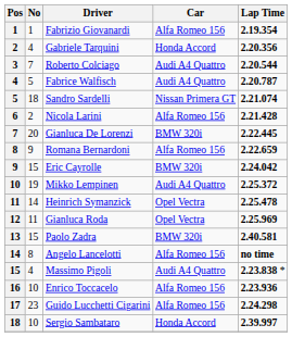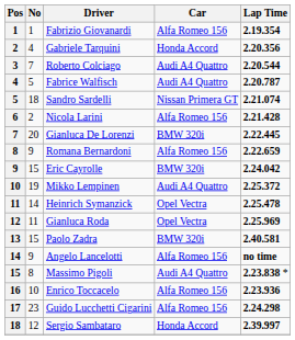 <table class="wikitable" style="font-size: 80%;">
 <tr>
 <th>Pos</th>
 <th>No</th>
 <th>Driver</th>
 <th>Car</th>
 <th>Lap Time</th>
 </tr>
 <tr>
 <th>1</th>
 <td>1</td>
 <td> <a href='#'>Fabrizio Giovanardi</a></td>
 <td><a href='#'>Alfa Romeo 156</a></td>
 <td><strong>2.19.354</strong></td>
 </tr>
 <tr>
 <th>2</th>
 <td>4</td>
 <td> <a href='#'>Gabriele Tarquini</a></td>
 <td><a href='#'>Honda Accord</a></td>
 <td><strong>2.20.356</strong></td>
 </tr>
 <tr>
 <th>3</th>
 <td>7</td>
 <td> <a href='#'>Roberto Colciago</a></td>
 <td><a href='#'>Audi A4 Quattro</a></td>
 <td><strong>2.20.544</strong></td>
 </tr>
 <tr>
 <th>4</th>
 <td>5</td>
 <td> <a href='#'>Fabrice Walfisch</a></td>
 <td><a href='#'>Audi A4 Quattro</a></td>
 <td><strong>2.20.787</strong></td>
 </tr>
 <tr>
 <th>5</th>
 <td>18</td>
 <td> <a href='#'>Sandro Sardelli</a></td>
 <td><a href='#'>Nissan Primera GT</a></td>
 <td><strong>2.21.074</strong></td>
 </tr>
 <tr>
 <th>6</th>
 <td>2</td>
 <td> <a href='#'>Nicola Larini</a></td>
 <td><a href='#'>Alfa Romeo 156</a></td>
 <td><strong>2.21.428</strong></td>
 </tr>
 <tr>
 <th>7</th>
 <td>20</td>
 <td> <a href='#'>Gianluca De Lorenzi</a></td>
 <td><a href='#'>BMW 320i</a></td>
 <td><strong>2.22.445</strong></td>
 </tr>
 <tr>
 <th>8</th>
 <td>9</td>
 <td> <a href='#'>Romana Bernardoni</a></td>
 <td><a href='#'>Alfa Romeo 156</a></td>
 <td><strong>2.22.659</strong></td>
 </tr>
 <tr>
 <th>9</th>
 <td>15</td>
 <td> <a href='#'>Eric Cayrolle</a></td>
 <td><a href='#'>BMW 320i</a></td>
 <td><strong>2.24.042</strong></td>
 </tr>
 <tr>
 <th>10</th>
 <td>19</td>
 <td> <a href='#'>Mikko Lempinen</a></td>
 <td><a href='#'>Audi A4 Quattro</a></td>
 <td><strong>2.25.372</strong></td>
 </tr>
 <tr>
 <th>11</th>
 <td>14</td>
 <td> <a href='#'>Heinrich Symanzick</a></td>
 <td><a href='#'>Opel Vectra</a></td>
 <td><strong>2.25.478</strong></td>
 </tr>
 <tr>
 <th>12</th>
 <td>11</td>
 <td> <a href='#'>Gianluca Roda</a></td>
 <td><a href='#'>Opel Vectra</a></td>
 <td><strong>2.25.969</strong></td>
 </tr>
 <tr>
 <th>13</th>
 <td>15</td>
 <td> <a href='#'>Paolo Zadra</a></td>
 <td><a href='#'>BMW 320i</a></td>
 <td><strong>2.40.581</strong></td>
 </tr>
 <tr>
 <th>14</th>
-<td>8</td>
+<td>9</td>
 <td> <a href='#'>Angelo Lancelotti</a></td>
 <td><a href='#'>Alfa Romeo 156</a></td>
 <td><strong>no time</strong></td>
 </tr>
 <tr>
 <th>15</th>
-<td>4</td>
+<td>8</td>
 <td> <a href='#'>Massimo Pigoli</a></td>
 <td><a href='#'>Audi A4 Quattro</a></td>
 <td><strong>2.23.838</strong> *</td>
 </tr>
 <tr>
 <th>16</th>
 <td>10</td>
 <td> <a href='#'>Enrico Toccacelo</a></td>
 <td><a href='#'>Alfa Romeo 156</a></td>
 <td><strong>2.23.936</strong></td>
 </tr>
 <tr>
 <th>17</th>
 <td>23</td>
 <td> <a href='#'>Guido Lucchetti Cigarini</a></td>
 <td><a href='#'>Alfa Romeo 156</a></td>
 <td><strong>2.24.298</strong></td>
 </tr>
 <tr>
 <th>18</th>
-<td>10</td>
+<td>12</td>
 <td> <a href='#'>Sergio Sambataro</a></td>
 <td><a href='#'>Honda Accord</a></td>
 <td><strong>2.39.997</strong></td>
 </tr>
 <tr>
 </tr>
 </table>
